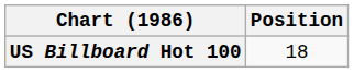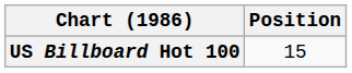 <table class="wikitable plainrowheaders" style="text-align:center">
 <tr>
 <th scope="col">Chart (1986)</th>
 <th scope="col">Position</th>
 </tr>
 <tr>
 <th scope="row">US <em>Billboard</em> Hot 100</th>
-<td>18</td>
+<td>15</td>
 </tr>
 </table>
